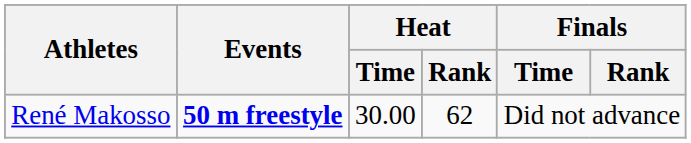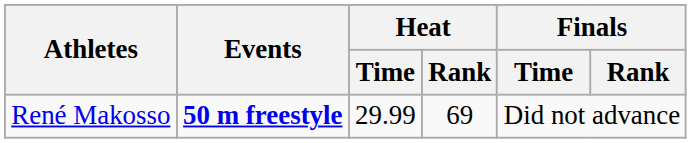 <table class=wikitable style=font-size:90%>
 <tr>
 <th rowspan=2>Athletes</th>
 <th rowspan=2>Events</th>
 <th colspan=2>Heat</th>
 <th colspan=2>Finals</th>
 </tr>
 <tr>
 <th>Time</th>
 <th>Rank</th>
 <th>Time</th>
 <th>Rank</th>
 </tr>
 <tr>
 <td><a href='#'>René Makosso</a></td>
 <td><strong><a href='#'>50 m freestyle</a></strong></td>
-<td align=center>30.00</td>
-<td align=center>62</td>
+<td align=center>29.99</td>
+<td align=center>69</td>
 <td colspan=2 align=center>Did not advance</td>
 </tr>
 </table>
